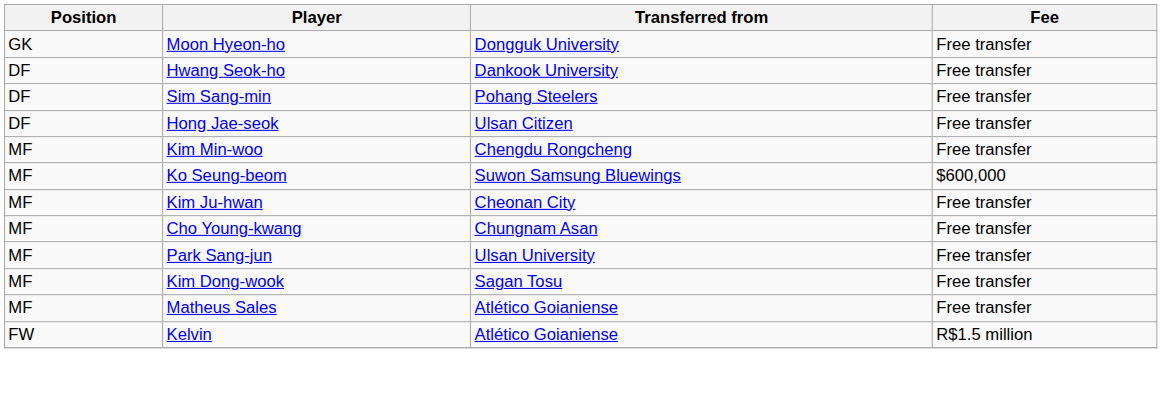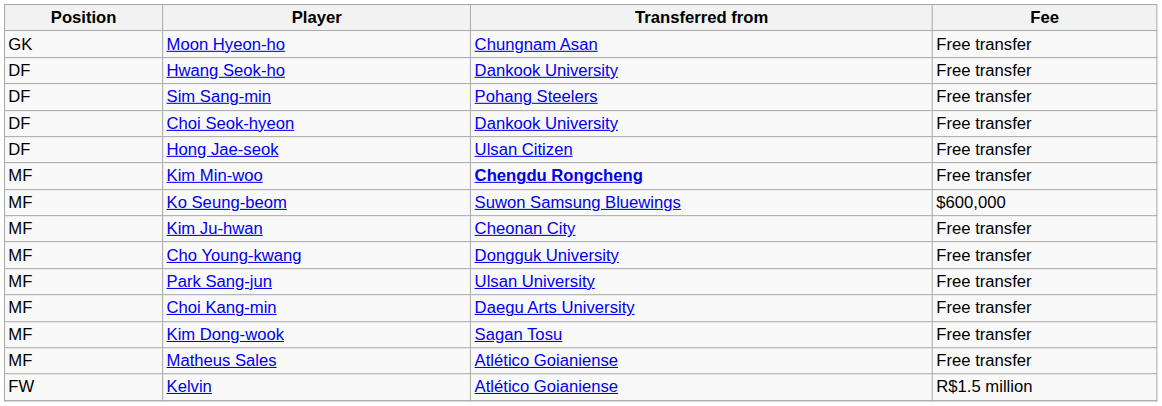 <table class="wikitable sortable" style="width:70%; text-align:center; font-size:100%; text-align:left;">
 <tr>
 <th>Position</th>
 <th>Player</th>
 <th>Transferred from</th>
 <th>Fee</th>
 </tr>
 <tr>
 <td>GK</td>
 <td> <a href='#'>Moon Hyeon-ho</a></td>
-<td> <a href='#'>Dongguk University</a></td>
+<td> <a href='#'>Chungnam Asan</a></td>
 <td>Free transfer</td>
 </tr>
 <tr>
 <td>DF</td>
 <td> <a href='#'>Hwang Seok-ho</a></td>
 <td> <a href='#'>Dankook University</a></td>
 <td>Free transfer</td>
 </tr>
 <tr>
 <td>DF</td>
 <td> <a href='#'>Sim Sang-min</a></td>
 <td> <a href='#'>Pohang Steelers</a></td>
 <td>Free transfer</td>
 </tr>
 <tr>
 <td>DF</td>
+<td> <a href='#'>Choi Seok-hyeon</a></td>
+<td> <a href='#'>Dankook University</a></td>
+<td>Free transfer</td>
+</tr>
+<tr>
+<td>DF</td>
 <td> <a href='#'>Hong Jae-seok</a></td>
 <td> <a href='#'>Ulsan Citizen</a></td>
 <td>Free transfer</td>
 </tr>
 <tr>
 <td>MF</td>
 <td> <a href='#'>Kim Min-woo</a></td>
-<td> <a href='#'>Chengdu Rongcheng</a></td>
+<td><strong> <a href='#'>Chengdu Rongcheng</a></strong></td>
 <td>Free transfer</td>
 </tr>
 <tr>
 <td>MF</td>
 <td> <a href='#'>Ko Seung-beom</a></td>
 <td> <a href='#'>Suwon Samsung Bluewings</a></td>
 <td>$600,000</td>
 </tr>
 <tr>
 <td>MF</td>
 <td> <a href='#'>Kim Ju-hwan</a></td>
 <td> <a href='#'>Cheonan City</a></td>
 <td>Free transfer</td>
 </tr>
 <tr>
 <td>MF</td>
 <td> <a href='#'>Cho Young-kwang</a></td>
-<td> <a href='#'>Chungnam Asan</a></td>
+<td> <a href='#'>Dongguk University</a></td>
 <td>Free transfer</td>
 </tr>
 <tr>
 <td>MF</td>
 <td> <a href='#'>Park Sang-jun</a></td>
 <td> <a href='#'>Ulsan University</a></td>
+<td>Free transfer</td>
+</tr>
+<tr>
+<td>MF</td>
+<td> <a href='#'>Choi Kang-min</a></td>
+<td> <a href='#'>Daegu Arts University</a></td>
 <td>Free transfer</td>
 </tr>
 <tr>
 <td>MF</td>
 <td> <a href='#'>Kim Dong-wook</a></td>
 <td> <a href='#'>Sagan Tosu</a></td>
 <td>Free transfer</td>
 </tr>
 <tr>
 <td>MF</td>
 <td> <a href='#'>Matheus Sales</a></td>
 <td> <a href='#'>Atlético Goianiense</a></td>
 <td>Free transfer</td>
 </tr>
 <tr>
 <td>FW</td>
 <td> <a href='#'>Kelvin</a></td>
 <td> <a href='#'>Atlético Goianiense</a></td>
 <td>R$1.5 million</td>
 </tr>
 <tr>
 </tr>
 </table>
